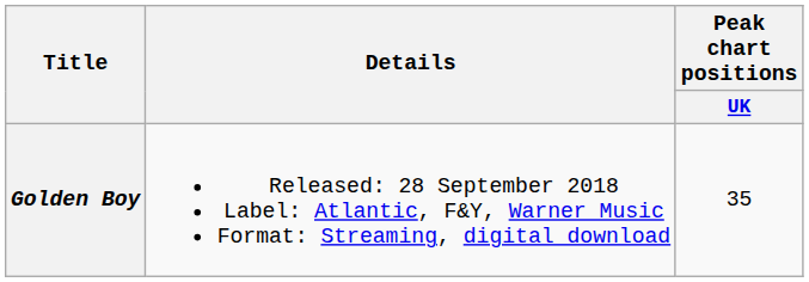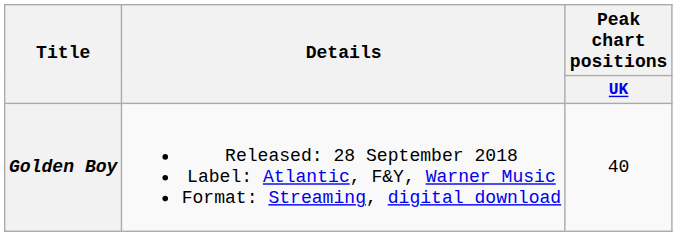 <table class="wikitable plainrowheaders" style="text-align:center;">
 <tr>
 <th scope="col" rowspan="2">Title</th>
 <th scope="col" rowspan="2">Details</th>
 <th scope="col" colspan="1">Peak chart positions</th>
 </tr>
 <tr>
 <th scope="col" style="width:3em;font-size:90%;"><a href='#'>UK</a><br></th>
 </tr>
 <tr>
 <th scope="row"><em>Golden Boy</em></th>
 <td><br><ul><li>Released: 28 September 2018</li><li>Label: <a href='#'>Atlantic</a>, F&Y, <a href='#'>Warner Music</a></li><li>Format: <a href='#'>Streaming</a>, <a href='#'>digital download</a></li></ul></td>
-<td>35</td>
+<td>40</td>
 </tr>
 </table>
